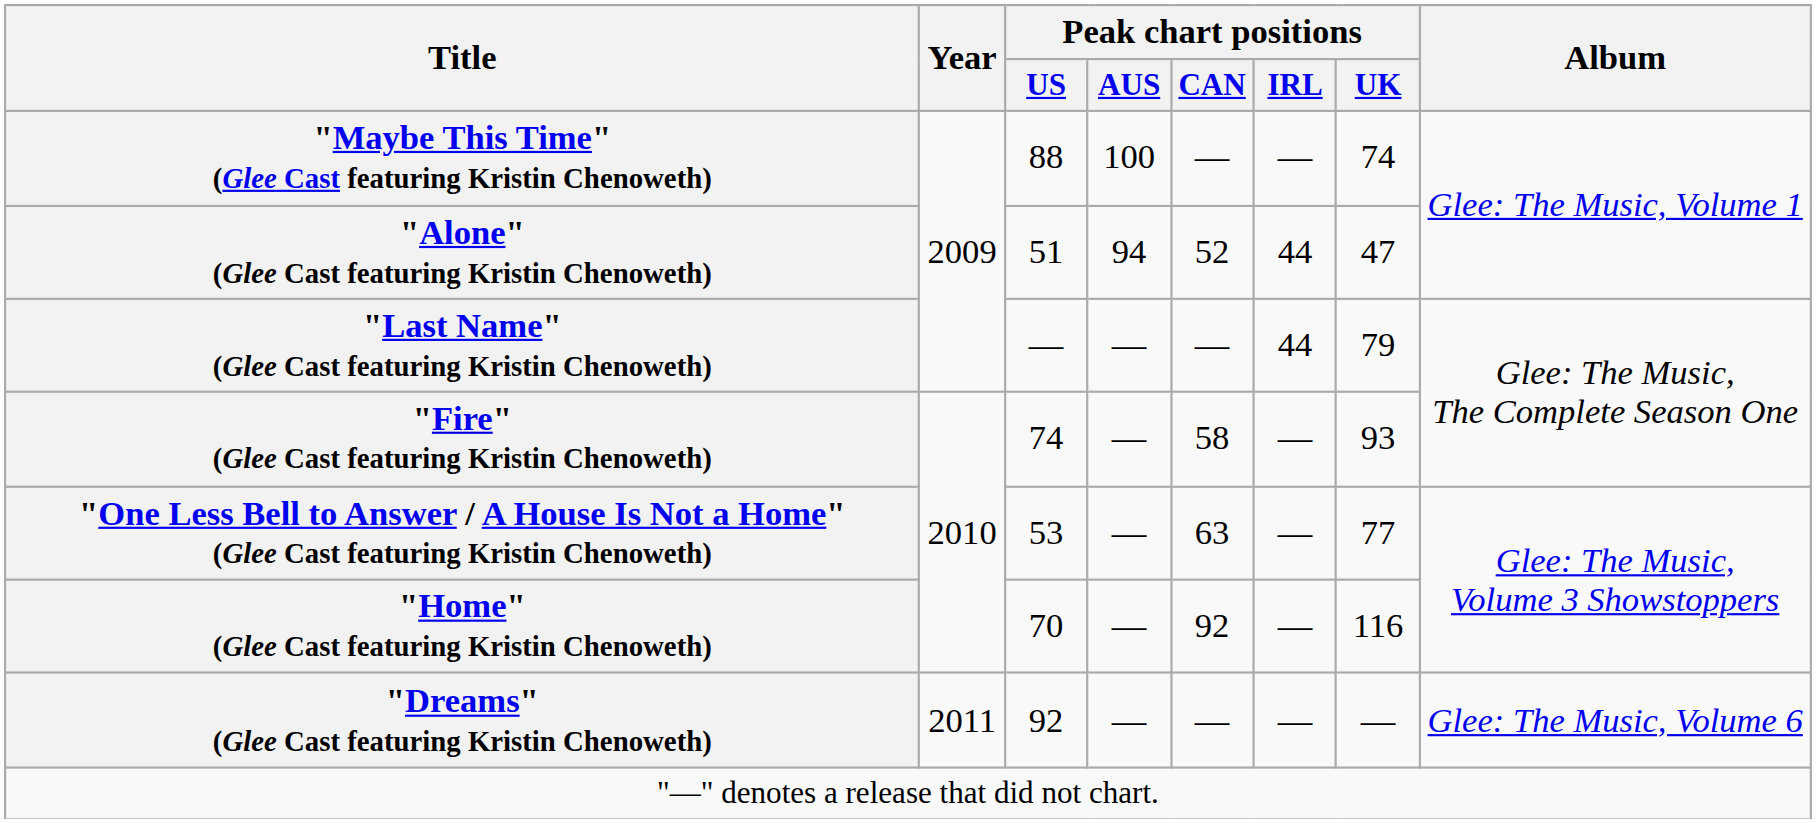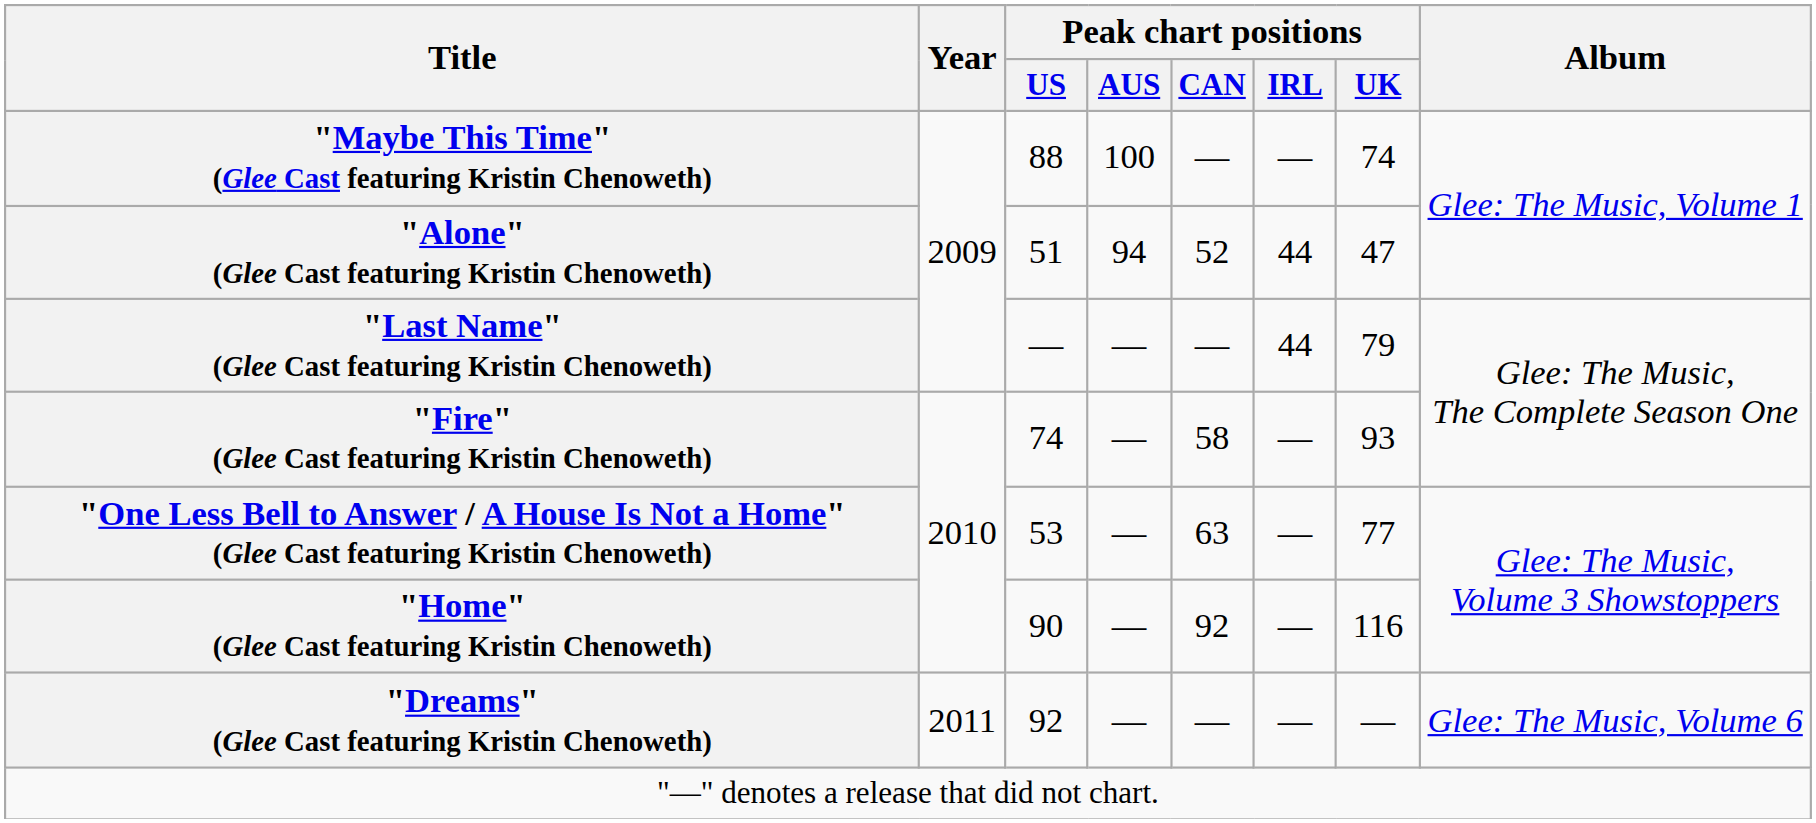 <table class="wikitable plainrowheaders" style="text-align:center;">
 <tr>
 <th scope="col" rowspan="2" style="width:26em;">Title</th>
 <th scope="col" rowspan="2">Year</th>
 <th scope="col" colspan="5">Peak chart positions</th>
 <th scope="col" rowspan="2">Album</th>
 </tr>
 <tr>
 <th scope="col" style="width:2.2em;font-size:90%;"><a href='#'>US</a><br></th>
 <th scope="col" style="width:2.2em;font-size:90%;"><a href='#'>AUS</a><br></th>
 <th scope="col" style="width:2.2em;font-size:90%;"><a href='#'>CAN</a><br></th>
 <th scope="col" style="width:2.2em;font-size:90%;"><a href='#'>IRL</a><br></th>
 <th scope="col" style="width:2.2em;font-size:90%;"><a href='#'>UK</a><br></th>
 </tr>
 <tr>
 <th scope="row">"<a href='#'>Maybe This Time</a>"<br><small>(<a href='#'><em>Glee</em> Cast</a> featuring Kristin Chenoweth)</small></th>
 <td rowspan="3">2009</td>
 <td>88</td>
 <td>100</td>
 <td>—</td>
 <td>—</td>
 <td>74</td>
 <td rowspan="2"><em><a href='#'>Glee: The Music, Volume&nbsp;1</a></em></td>
 </tr>
 <tr>
 <th scope="row">"<a href='#'>Alone</a>"<br><small>(<em>Glee</em> Cast featuring Kristin Chenoweth)</small></th>
 <td>51</td>
 <td>94</td>
 <td>52</td>
 <td>44</td>
 <td>47</td>
 </tr>
 <tr>
 <th scope="row">"<a href='#'>Last Name</a>"<br><small>(<em>Glee</em> Cast featuring Kristin Chenoweth)</small></th>
 <td>—</td>
 <td>—</td>
 <td>—</td>
 <td>44</td>
 <td>79</td>
 <td rowspan="2"><em>Glee: The Music,<br>The Complete Season One</em></td>
 </tr>
 <tr>
 <th scope="row">"<a href='#'>Fire</a>"<br><small>(<em>Glee</em> Cast featuring Kristin Chenoweth)</small></th>
 <td rowspan="3">2010</td>
 <td>74</td>
 <td>—</td>
 <td>58</td>
 <td>—</td>
 <td>93</td>
 </tr>
 <tr>
 <th scope="row">"<a href='#'>One Less Bell to Answer</a> / <a href='#'>A House Is Not a Home</a>"<br><small>(<em>Glee</em> Cast featuring Kristin Chenoweth)</small></th>
 <td>53</td>
 <td>—</td>
 <td>63</td>
 <td>—</td>
 <td>77</td>
 <td rowspan="2"><em><a href='#'>Glee: The Music,<br>Volume 3 Showstoppers</a></em></td>
 </tr>
 <tr>
 <th scope="row">"<a href='#'>Home</a>"<br><small>(<em>Glee</em> Cast featuring Kristin Chenoweth)</small></th>
-<td>70</td>
+<td>90</td>
 <td>—</td>
 <td>92</td>
 <td>—</td>
 <td>116</td>
 </tr>
 <tr>
 <th scope="row">"<a href='#'>Dreams</a>"<br><small>(<em>Glee</em> Cast featuring Kristin Chenoweth)</small></th>
 <td>2011</td>
 <td>92</td>
 <td>—</td>
 <td>—</td>
 <td>—</td>
 <td>—</td>
 <td><em><a href='#'>Glee: The Music, Volume&nbsp;6</a></em></td>
 </tr>
 <tr>
 <td colspan="8" style="font-size:90%">"—" denotes a release that did not chart.</td>
 </tr>
 </table>
